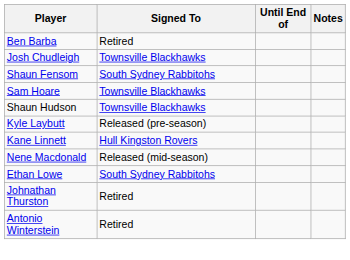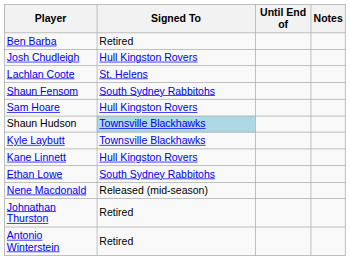 <table class="wikitable" style="font-size:90%">
 <tr bgcolor="#efefef">
 <th width="120">Player</th>
 <th width="210">Signed To</th>
 <th width="70">Until End of</th>
 <th width="40">Notes</th>
 </tr>
 <tr>
 <td><a href='#'>Ben Barba</a></td>
 <td>Retired</td>
 <td></td>
 <td></td>
 </tr>
 <tr>
 <td><a href='#'>Josh Chudleigh</a></td>
-<td> <a href='#'>Townsville Blackhawks</a></td>
+<td> <a href='#'>Hull Kingston Rovers</a></td>
+<td></td>
+<td></td>
+</tr>
+<tr>
+<td><a href='#'>Lachlan Coote</a></td>
+<td> <a href='#'>St. Helens</a></td>
 <td></td>
 <td></td>
 </tr>
 <tr>
 <td><a href='#'>Shaun Fensom</a></td>
 <td> <a href='#'>South Sydney Rabbitohs</a></td>
 <td></td>
 <td></td>
 </tr>
 <tr>
 <td><a href='#'>Sam Hoare</a></td>
-<td> <a href='#'>Townsville Blackhawks</a></td>
+<td> <a href='#'>Hull Kingston Rovers</a></td>
 <td></td>
 <td></td>
 </tr>
 <tr>
 <td>Shaun Hudson</td>
-<td> <a href='#'>Townsville Blackhawks</a></td>
+<td style="background: lightblue;"> <a href='#'>Townsville Blackhawks</a></td>
 <td></td>
 <td></td>
 </tr>
 <tr>
 <td><a href='#'>Kyle Laybutt</a></td>
-<td>Released (pre-season)</td>
+<td> <a href='#'>Townsville Blackhawks</a></td>
 <td></td>
 <td></td>
 </tr>
 <tr>
 <td><a href='#'>Kane Linnett</a></td>
 <td> <a href='#'>Hull Kingston Rovers</a></td>
 <td></td>
 <td></td>
 </tr>
 <tr>
-<td><a href='#'>Nene Macdonald</a></td>
-<td>Released (mid-season)</td>
+<td><a href='#'>Ethan Lowe</a></td>
+<td> <a href='#'>South Sydney Rabbitohs</a></td>
 <td></td>
 <td></td>
 </tr>
 <tr>
-<td><a href='#'>Ethan Lowe</a></td>
-<td> <a href='#'>South Sydney Rabbitohs</a></td>
+<td><a href='#'>Nene Macdonald</a></td>
+<td>Released (mid-season)</td>
 <td></td>
 <td></td>
 </tr>
 <tr>
 <td><a href='#'>Johnathan Thurston</a></td>
 <td>Retired</td>
 <td></td>
 <td></td>
 </tr>
 <tr>
 <td><a href='#'>Antonio Winterstein</a></td>
 <td>Retired</td>
 <td></td>
 <td></td>
 </tr>
 </table>
